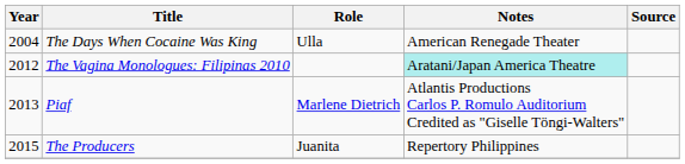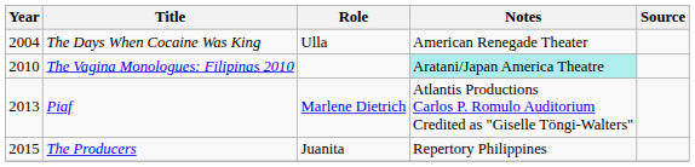 <table class="wikitable sortable" >
 <tr>
 <th>Year</th>
 <th>Title</th>
 <th>Role</th>
 <th class="unsortable">Notes</th>
 <th class="unsortable">Source </th>
 </tr>
 <tr>
 <td>2004</td>
 <td><em>The Days When Cocaine Was King</em></td>
 <td>Ulla</td>
 <td>American Renegade Theater</td>
 <td></td>
 </tr>
 <tr>
-<td>2012</td>
+<td>2010</td>
 <td><em><a href='#'>The Vagina Monologues: Filipinas 2010</a></em></td>
 <td></td>
 <td style="background: paleturquoise;">Aratani/Japan America Theatre</td>
 <td></td>
 </tr>
 <tr>
 <td>2013</td>
 <td><em><a href='#'>Piaf</a></em></td>
 <td><a href='#'>Marlene Dietrich</a></td>
 <td>Atlantis Productions<br><a href='#'>Carlos P. Romulo Auditorium</a><br>Credited as "Giselle Töngi-Walters"</td>
 <td></td>
 </tr>
 <tr>
 <td>2015</td>
 <td><em><a href='#'>The Producers</a></em></td>
 <td>Juanita</td>
 <td>Repertory Philippines</td>
 <td></td>
 </tr>
 <tr>
 </tr>
 </table>
